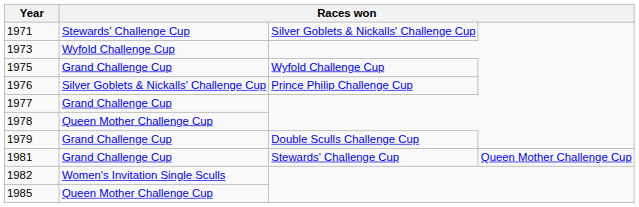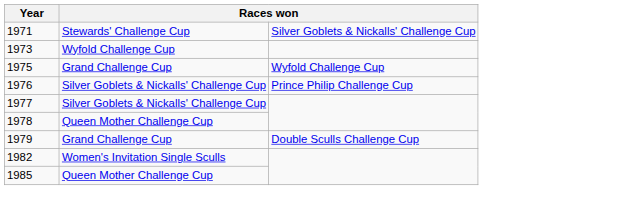 <table class="wikitable">
 <tr>
 <th width=70>Year</th>
 <th width=500, colspan=3>Races won</th>
 </tr>
 <tr>
 <td>1971</td>
 <td><a href='#'>Stewards' Challenge Cup</a></td>
 <td><a href='#'>Silver Goblets & Nickalls' Challenge Cup</a></td>
 </tr>
 <tr>
 <td>1973</td>
 <td><a href='#'>Wyfold Challenge Cup</a></td>
 </tr>
 <tr>
 <td>1975</td>
 <td><a href='#'>Grand Challenge Cup</a></td>
 <td><a href='#'>Wyfold Challenge Cup</a></td>
 </tr>
 <tr>
 <td>1976</td>
 <td><a href='#'>Silver Goblets & Nickalls' Challenge Cup</a></td>
 <td><a href='#'>Prince Philip Challenge Cup</a></td>
 </tr>
 <tr>
 <td>1977</td>
-<td><a href='#'>Grand Challenge Cup</a></td>
+<td><a href='#'>Silver Goblets & Nickalls' Challenge Cup</a></td>
 </tr>
 <tr>
 <td>1978</td>
 <td><a href='#'>Queen Mother Challenge Cup</a></td>
 </tr>
 <tr>
 <td>1979</td>
 <td><a href='#'>Grand Challenge Cup</a></td>
 <td><a href='#'>Double Sculls Challenge Cup</a></td>
 </tr>
 <tr>
-<td>1981</td>
-<td><a href='#'>Grand Challenge Cup</a></td>
-<td><a href='#'>Stewards' Challenge Cup</a></td>
-<td><a href='#'>Queen Mother Challenge Cup</a></td>
-</tr>
-<tr>
 <td>1982</td>
 <td><a href='#'>Women's Invitation Single Sculls</a></td>
 </tr>
 <tr>
 <td>1985</td>
 <td><a href='#'>Queen Mother Challenge Cup</a></td>
 </tr>
 </table>
